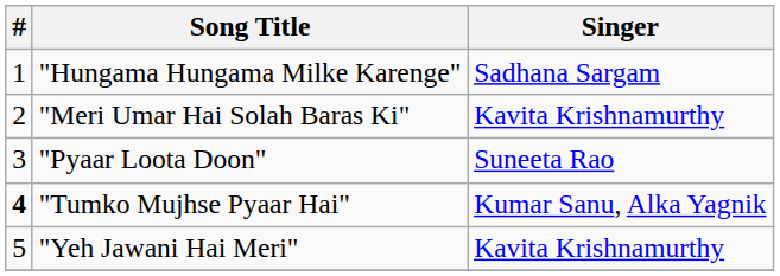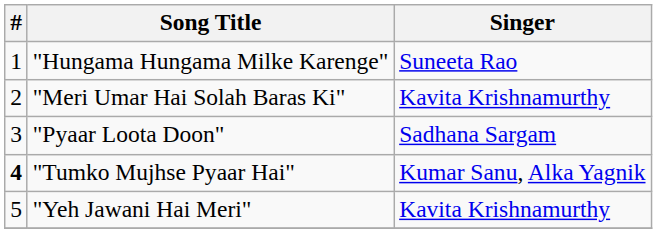 <table class="wikitable">
 <tr>
 <th>#</th>
 <th>Song Title</th>
 <th>Singer</th>
 </tr>
 <tr>
 <td>1</td>
 <td>"Hungama Hungama Milke Karenge"</td>
-<td><a href='#'>Sadhana Sargam</a></td>
+<td><a href='#'>Suneeta Rao</a></td>
 </tr>
 <tr>
 <td>2</td>
 <td>"Meri Umar Hai Solah Baras Ki"</td>
 <td><a href='#'>Kavita Krishnamurthy</a></td>
 </tr>
 <tr>
 <td>3</td>
 <td>"Pyaar Loota Doon"</td>
-<td><a href='#'>Suneeta Rao</a></td>
+<td><a href='#'>Sadhana Sargam</a></td>
 </tr>
 <tr>
 <td><strong>4</strong></td>
 <td>"Tumko Mujhse Pyaar Hai"</td>
 <td><a href='#'>Kumar Sanu</a>, <a href='#'>Alka Yagnik</a></td>
 </tr>
 <tr>
 <td>5</td>
 <td>"Yeh Jawani Hai Meri"</td>
 <td><a href='#'>Kavita Krishnamurthy</a></td>
 </tr>
 <tr>
 </tr>
 </table>
